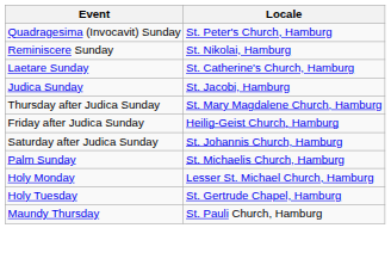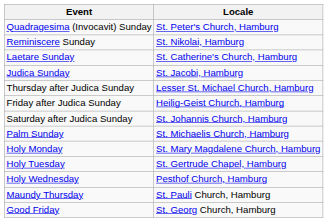 <table class="wikitable">
 <tr>
 <th><strong>Event</strong></th>
 <th><strong>Locale</strong></th>
 </tr>
 <tr>
 <td><a href='#'>Quadragesima</a> (Invocavit) Sunday</td>
 <td><a href='#'>St. Peter's Church, Hamburg</a></td>
 </tr>
 <tr>
 <td><a href='#'>Reminiscere</a> Sunday</td>
 <td><a href='#'>St. Nikolai, Hamburg</a></td>
 </tr>
 <tr>
 <td><a href='#'>Laetare Sunday</a></td>
 <td><a href='#'>St. Catherine's Church, Hamburg</a></td>
 </tr>
 <tr>
 <td><a href='#'>Judica Sunday</a></td>
 <td><a href='#'>St. Jacobi, Hamburg</a></td>
 </tr>
 <tr>
 <td>Thursday after Judica Sunday</td>
-<td><a href='#'>St. Mary Magdalene Church, Hamburg</a></td>
+<td><a href='#'>Lesser St. Michael Church, Hamburg</a></td>
 </tr>
 <tr>
 <td>Friday after Judica Sunday</td>
 <td><a href='#'>Heilig-Geist Church, Hamburg</a></td>
 </tr>
 <tr>
 <td>Saturday after Judica Sunday</td>
 <td><a href='#'>St. Johannis Church, Hamburg</a></td>
 </tr>
 <tr>
 <td><a href='#'>Palm Sunday</a></td>
 <td><a href='#'>St. Michaelis Church, Hamburg</a></td>
 </tr>
 <tr>
 <td><a href='#'>Holy Monday</a></td>
-<td><a href='#'>Lesser St. Michael Church, Hamburg</a></td>
+<td><a href='#'>St. Mary Magdalene Church, Hamburg</a></td>
 </tr>
 <tr>
 <td><a href='#'>Holy Tuesday</a></td>
 <td><a href='#'>St. Gertrude Chapel, Hamburg</a></td>
 </tr>
 <tr>
+<td><a href='#'>Holy Wednesday</a></td>
+<td><a href='#'>Pesthof Church, Hamburg</a></td>
+</tr>
+<tr>
 <td><a href='#'>Maundy Thursday</a></td>
 <td><a href='#'>St. Pauli</a> Church, Hamburg</td>
 </tr>
+<tr>
+<td><a href='#'>Good Friday</a></td>
+<td><a href='#'>St. Georg</a> Church, Hamburg</td>
+</tr>
 </table>
